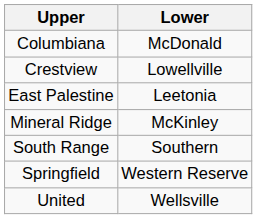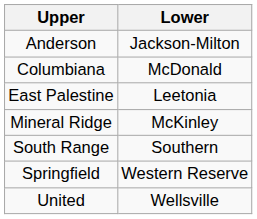 <table class="wikitable" style="text-align:center;">
 <tr>
 <th>Upper</th>
 <th>Lower</th>
 </tr>
 <tr>
+<td>Anderson</td>
+<td>Jackson-Milton</td>
+</tr>
+<tr>
 <td>Columbiana</td>
 <td>McDonald</td>
-</tr>
-<tr>
-<td>Crestview</td>
-<td>Lowellville</td>
 </tr>
 <tr>
 <td>East Palestine</td>
 <td>Leetonia</td>
 </tr>
 <tr>
 <td>Mineral Ridge</td>
 <td>McKinley</td>
 </tr>
 <tr>
 <td>South Range</td>
 <td>Southern</td>
 </tr>
 <tr>
 <td>Springfield</td>
 <td>Western Reserve</td>
 </tr>
 <tr>
 <td>United</td>
 <td>Wellsville</td>
 </tr>
 </table>
